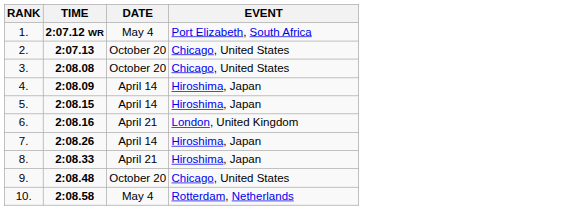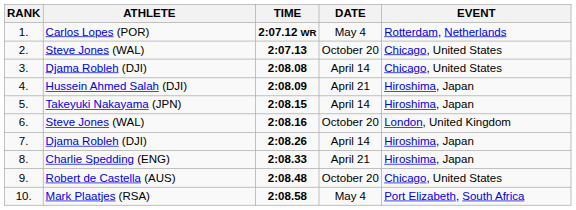 <table class="wikitable sortable">
 <tr>
 <th>RANK</th>
+<th align="left" style="width: 18em">ATHLETE</th>
 <th>TIME</th>
 <th>DATE</th>
 <th style="width: 16em">EVENT</th>
 </tr>
 <tr>
 <td align="center">1.</td>
+<td> <a href='#'>Carlos Lopes</a> (POR)</td>
 <td align="center"><strong>2:07.12</strong> <small><strong>WR</strong></small></td>
 <td align="center">May 4</td>
-<td><a href='#'>Port Elizabeth</a>, <a href='#'>South Africa</a></td>
+<td><a href='#'>Rotterdam</a>, <a href='#'>Netherlands</a></td>
 </tr>
 <tr>
 <td align="center">2.</td>
+<td> <a href='#'>Steve Jones</a> (WAL)</td>
 <td align="center"><strong>2:07.13</strong></td>
 <td align="center">October 20</td>
 <td><a href='#'>Chicago</a>, United States</td>
 </tr>
 <tr>
 <td align="center">3.</td>
+<td> <a href='#'>Djama Robleh</a> (DJI)</td>
 <td align="center"><strong>2:08.08</strong></td>
-<td align="center">October 20</td>
+<td align="center">April 14</td>
 <td><a href='#'>Chicago</a>, United States</td>
 </tr>
 <tr>
 <td align="center">4.</td>
+<td> <a href='#'>Hussein Ahmed Salah</a> (DJI)</td>
 <td align="center"><strong>2:08.09</strong></td>
-<td align="center">April 14</td>
+<td align="center">April 21</td>
 <td><a href='#'>Hiroshima</a>, Japan</td>
 </tr>
 <tr>
 <td align="center">5.</td>
+<td> <a href='#'>Takeyuki Nakayama</a> (JPN)</td>
 <td align="center"><strong>2:08.15</strong></td>
 <td align="center">April 14</td>
 <td><a href='#'>Hiroshima</a>, Japan</td>
 </tr>
 <tr>
 <td align="center">6.</td>
+<td> <a href='#'>Steve Jones</a> (WAL)</td>
 <td align="center"><strong>2:08.16</strong></td>
-<td align="center">April 21</td>
+<td align="center">October 20</td>
 <td><a href='#'>London</a>, United Kingdom</td>
 </tr>
 <tr>
 <td align="center">7.</td>
+<td> <a href='#'>Djama Robleh</a> (DJI)</td>
 <td align="center"><strong>2:08.26</strong></td>
 <td align="center">April 14</td>
 <td><a href='#'>Hiroshima</a>, Japan</td>
 </tr>
 <tr>
 <td align="center">8.</td>
+<td> <a href='#'>Charlie Spedding</a> (ENG)</td>
 <td align="center"><strong>2:08.33</strong></td>
 <td align="center">April 21</td>
 <td><a href='#'>Hiroshima</a>, Japan</td>
 </tr>
 <tr>
 <td align="center">9.</td>
+<td> <a href='#'>Robert de Castella</a> (AUS)</td>
 <td align="center"><strong>2:08.48</strong></td>
 <td align="center">October 20</td>
 <td><a href='#'>Chicago</a>, United States</td>
 </tr>
 <tr>
 <td align="center">10.</td>
+<td> <a href='#'>Mark Plaatjes</a> (RSA)</td>
 <td align="center"><strong>2:08.58</strong></td>
 <td align="center">May 4</td>
-<td><a href='#'>Rotterdam</a>, <a href='#'>Netherlands</a></td>
+<td><a href='#'>Port Elizabeth</a>, <a href='#'>South Africa</a></td>
 </tr>
 </table>
